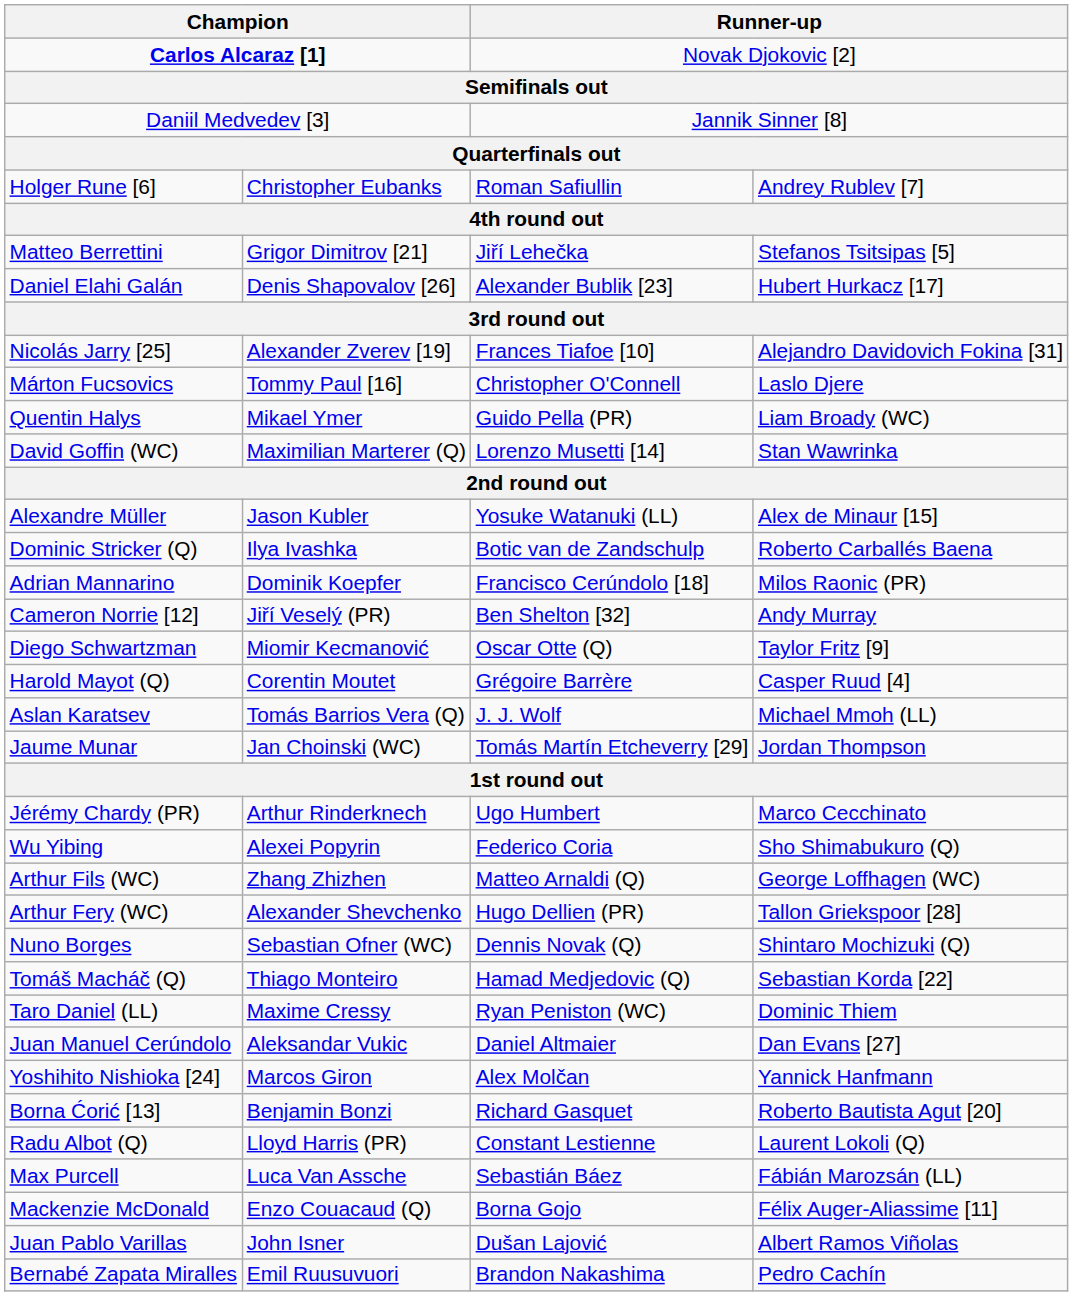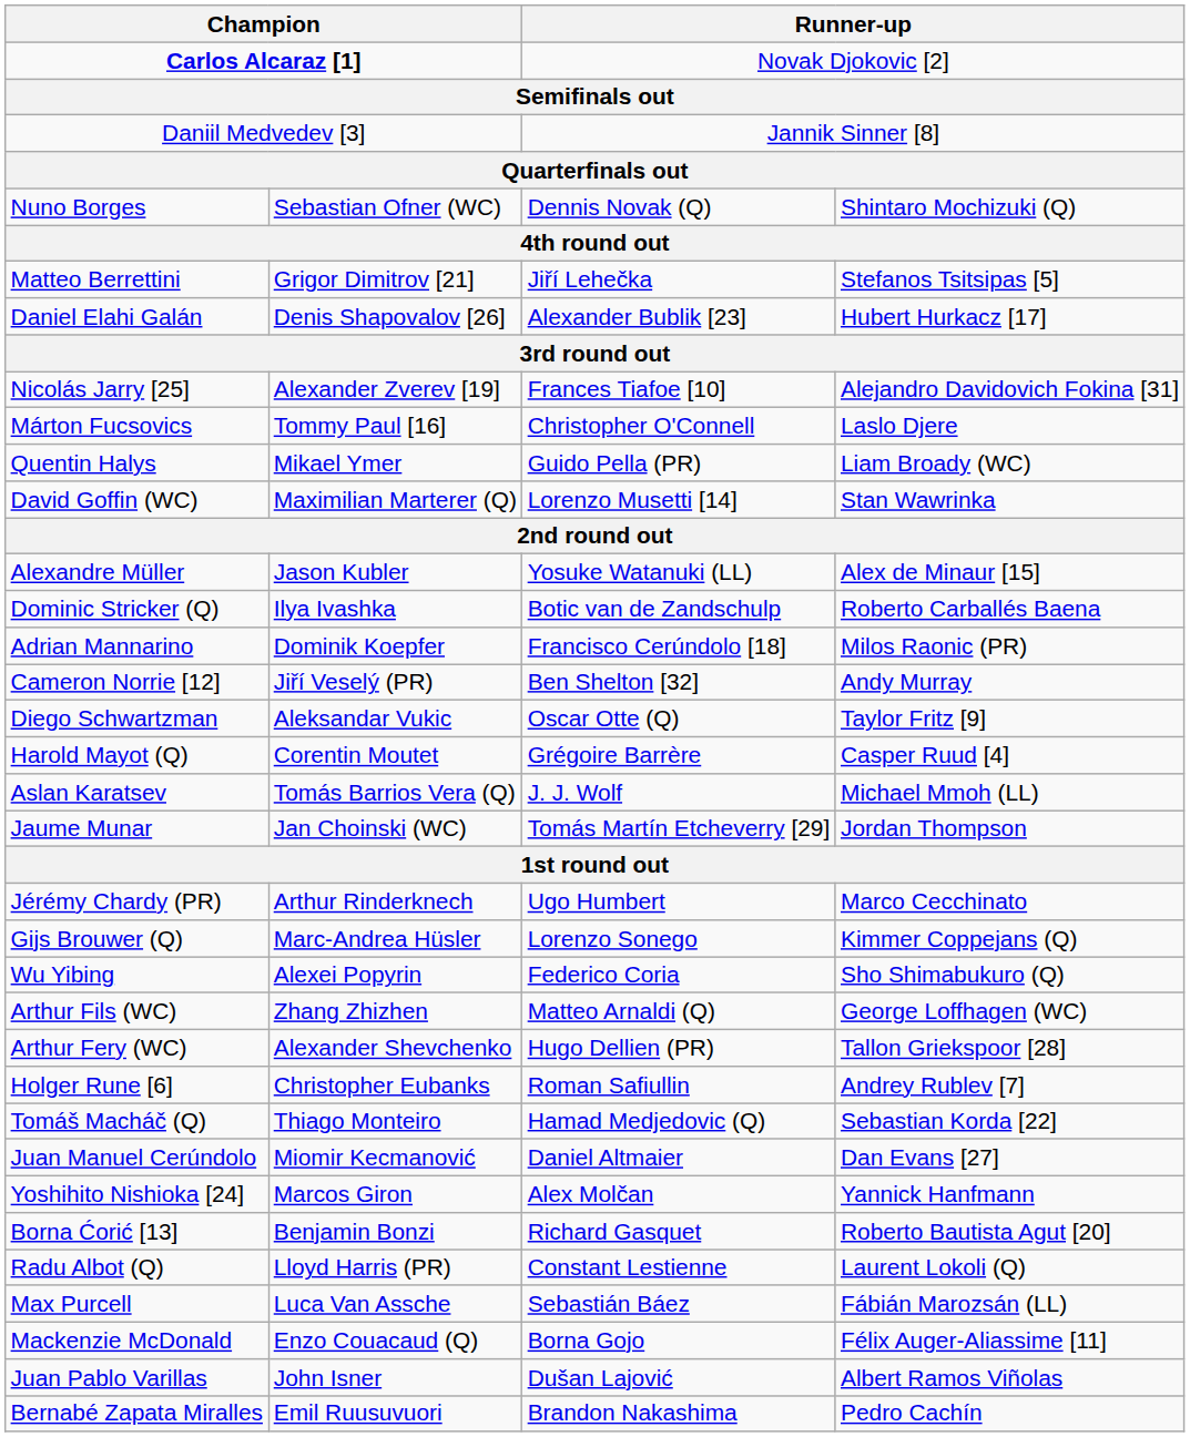 <table class="wikitable collapsible collapsed" style="font-size:90%">
 <tr>
 <th colspan=2>Champion</th>
 <th colspan=2>Runner-up</th>
 </tr>
 <tr style="text-align:center;">
 <td colspan=2> <strong><a href='#'>Carlos Alcaraz</a> [1]</strong></td>
 <td colspan=2>  <a href='#'>Novak Djokovic</a> [2]</td>
 </tr>
 <tr>
 <th colspan=4>Semifinals out</th>
 </tr>
 <tr style="text-align:center;">
 <td colspan=2> <a href='#'>Daniil Medvedev</a> [3]</td>
 <td colspan=2> <a href='#'>Jannik Sinner</a> [8]</td>
 </tr>
 <tr>
 <th colspan=4>Quarterfinals out</th>
 </tr>
 <tr>
-<td> <a href='#'>Holger Rune</a> [6]</td>
-<td> <a href='#'>Christopher Eubanks</a></td>
-<td> <a href='#'>Roman Safiullin</a></td>
-<td> <a href='#'>Andrey Rublev</a> [7]</td>
+<td> <a href='#'>Nuno Borges</a></td>
+<td> <a href='#'>Sebastian Ofner</a> (WC)</td>
+<td> <a href='#'>Dennis Novak</a> (Q)</td>
+<td> <a href='#'>Shintaro Mochizuki</a> (Q)</td>
 </tr>
 <tr>
 <th colspan=4>4th round out</th>
 </tr>
 <tr>
 <td> <a href='#'>Matteo Berrettini</a></td>
 <td> <a href='#'>Grigor Dimitrov</a> [21]</td>
 <td> <a href='#'>Jiří Lehečka</a></td>
 <td> <a href='#'>Stefanos Tsitsipas</a> [5]</td>
 </tr>
 <tr>
 <td> <a href='#'>Daniel Elahi Galán</a></td>
 <td> <a href='#'>Denis Shapovalov</a> [26]</td>
 <td> <a href='#'>Alexander Bublik</a> [23]</td>
 <td> <a href='#'>Hubert Hurkacz</a> [17]</td>
 </tr>
 <tr>
 <th colspan=4>3rd round out</th>
 </tr>
 <tr>
 <td> <a href='#'>Nicolás Jarry</a> [25]</td>
 <td> <a href='#'>Alexander Zverev</a> [19]</td>
 <td> <a href='#'>Frances Tiafoe</a> [10]</td>
 <td> <a href='#'>Alejandro Davidovich Fokina</a> [31]</td>
 </tr>
 <tr>
 <td> <a href='#'>Márton Fucsovics</a></td>
 <td> <a href='#'>Tommy Paul</a> [16]</td>
 <td> <a href='#'>Christopher O'Connell</a></td>
 <td> <a href='#'>Laslo Djere</a></td>
 </tr>
 <tr>
 <td> <a href='#'>Quentin Halys</a></td>
 <td> <a href='#'>Mikael Ymer</a></td>
 <td> <a href='#'>Guido Pella</a> (PR)</td>
 <td> <a href='#'>Liam Broady</a> (WC)</td>
 </tr>
 <tr>
 <td> <a href='#'>David Goffin</a> (WC)</td>
 <td> <a href='#'>Maximilian Marterer</a> (Q)</td>
 <td> <a href='#'>Lorenzo Musetti</a> [14]</td>
 <td> <a href='#'>Stan Wawrinka</a></td>
 </tr>
 <tr>
 <th colspan=4>2nd round out</th>
 </tr>
 <tr>
 <td> <a href='#'>Alexandre Müller</a></td>
 <td> <a href='#'>Jason Kubler</a></td>
 <td> <a href='#'>Yosuke Watanuki</a> (LL)</td>
 <td> <a href='#'>Alex de Minaur</a> [15]</td>
 </tr>
 <tr>
 <td> <a href='#'>Dominic Stricker</a> (Q)</td>
 <td> <a href='#'>Ilya Ivashka</a></td>
 <td> <a href='#'>Botic van de Zandschulp</a></td>
 <td> <a href='#'>Roberto Carballés Baena</a></td>
 </tr>
 <tr>
 <td> <a href='#'>Adrian Mannarino</a></td>
 <td> <a href='#'>Dominik Koepfer</a></td>
 <td> <a href='#'>Francisco Cerúndolo</a> [18]</td>
 <td> <a href='#'>Milos Raonic</a> (PR)</td>
 </tr>
 <tr>
 <td> <a href='#'>Cameron Norrie</a> [12]</td>
 <td> <a href='#'>Jiří Veselý</a> (PR)</td>
 <td> <a href='#'>Ben Shelton</a> [32]</td>
 <td> <a href='#'>Andy Murray</a></td>
 </tr>
 <tr>
 <td> <a href='#'>Diego Schwartzman</a></td>
-<td> <a href='#'>Miomir Kecmanović</a></td>
+<td> <a href='#'>Aleksandar Vukic</a></td>
 <td> <a href='#'>Oscar Otte</a> (Q)</td>
 <td> <a href='#'>Taylor Fritz</a> [9]</td>
 </tr>
 <tr>
 <td> <a href='#'>Harold Mayot</a> (Q)</td>
 <td> <a href='#'>Corentin Moutet</a></td>
 <td> <a href='#'>Grégoire Barrère</a></td>
 <td> <a href='#'>Casper Ruud</a> [4]</td>
 </tr>
 <tr>
 <td> <a href='#'>Aslan Karatsev</a></td>
 <td> <a href='#'>Tomás Barrios Vera</a> (Q)</td>
 <td> <a href='#'>J. J. Wolf</a></td>
 <td> <a href='#'>Michael Mmoh</a> (LL)</td>
 </tr>
 <tr>
 <td> <a href='#'>Jaume Munar</a></td>
 <td> <a href='#'>Jan Choinski</a> (WC)</td>
 <td> <a href='#'>Tomás Martín Etcheverry</a> [29]</td>
 <td> <a href='#'>Jordan Thompson</a></td>
 </tr>
 <tr>
 <th colspan=4>1st round out</th>
 </tr>
 <tr>
 <td> <a href='#'>Jérémy Chardy</a> (PR)</td>
 <td> <a href='#'>Arthur Rinderknech</a></td>
 <td> <a href='#'>Ugo Humbert</a></td>
 <td> <a href='#'>Marco Cecchinato</a></td>
 </tr>
 <tr>
+<td> <a href='#'>Gijs Brouwer</a> (Q)</td>
+<td> <a href='#'>Marc-Andrea Hüsler</a></td>
+<td> <a href='#'>Lorenzo Sonego</a></td>
+<td> <a href='#'>Kimmer Coppejans</a> (Q)</td>
+</tr>
+<tr>
 <td> <a href='#'>Wu Yibing</a></td>
 <td> <a href='#'>Alexei Popyrin</a></td>
 <td> <a href='#'>Federico Coria</a></td>
 <td> <a href='#'>Sho Shimabukuro</a> (Q)</td>
 </tr>
 <tr>
 <td> <a href='#'>Arthur Fils</a> (WC)</td>
 <td> <a href='#'>Zhang Zhizhen</a></td>
 <td> <a href='#'>Matteo Arnaldi</a> (Q)</td>
 <td> <a href='#'>George Loffhagen</a> (WC)</td>
 </tr>
 <tr>
 <td> <a href='#'>Arthur Fery</a> (WC)</td>
 <td> <a href='#'>Alexander Shevchenko</a></td>
 <td> <a href='#'>Hugo Dellien</a> (PR)</td>
 <td> <a href='#'>Tallon Griekspoor</a> [28]</td>
 </tr>
 <tr>
-<td> <a href='#'>Nuno Borges</a></td>
-<td> <a href='#'>Sebastian Ofner</a> (WC)</td>
-<td> <a href='#'>Dennis Novak</a> (Q)</td>
-<td> <a href='#'>Shintaro Mochizuki</a> (Q)</td>
+<td> <a href='#'>Holger Rune</a> [6]</td>
+<td> <a href='#'>Christopher Eubanks</a></td>
+<td> <a href='#'>Roman Safiullin</a></td>
+<td> <a href='#'>Andrey Rublev</a> [7]</td>
 </tr>
 <tr>
 <td> <a href='#'>Tomáš Macháč</a> (Q)</td>
 <td> <a href='#'>Thiago Monteiro</a></td>
 <td> <a href='#'>Hamad Medjedovic</a> (Q)</td>
 <td> <a href='#'>Sebastian Korda</a> [22]</td>
 </tr>
 <tr>
-<td> <a href='#'>Taro Daniel</a> (LL)</td>
-<td> <a href='#'>Maxime Cressy</a></td>
-<td> <a href='#'>Ryan Peniston</a> (WC)</td>
-<td> <a href='#'>Dominic Thiem</a></td>
-</tr>
-<tr>
 <td> <a href='#'>Juan Manuel Cerúndolo</a></td>
-<td> <a href='#'>Aleksandar Vukic</a></td>
+<td> <a href='#'>Miomir Kecmanović</a></td>
 <td> <a href='#'>Daniel Altmaier</a></td>
 <td> <a href='#'>Dan Evans</a> [27]</td>
 </tr>
 <tr>
 <td> <a href='#'>Yoshihito Nishioka</a> [24]</td>
 <td> <a href='#'>Marcos Giron</a></td>
 <td> <a href='#'>Alex Molčan</a></td>
 <td> <a href='#'>Yannick Hanfmann</a></td>
 </tr>
 <tr>
 <td> <a href='#'>Borna Ćorić</a> [13]</td>
 <td> <a href='#'>Benjamin Bonzi</a></td>
 <td> <a href='#'>Richard Gasquet</a></td>
 <td> <a href='#'>Roberto Bautista Agut</a> [20]</td>
 </tr>
 <tr>
 <td> <a href='#'>Radu Albot</a> (Q)</td>
 <td> <a href='#'>Lloyd Harris</a> (PR)</td>
 <td> <a href='#'>Constant Lestienne</a></td>
 <td> <a href='#'>Laurent Lokoli</a> (Q)</td>
 </tr>
 <tr>
 <td> <a href='#'>Max Purcell</a></td>
 <td> <a href='#'>Luca Van Assche</a></td>
 <td> <a href='#'>Sebastián Báez</a></td>
 <td> <a href='#'>Fábián Marozsán</a> (LL)</td>
 </tr>
 <tr>
 <td> <a href='#'>Mackenzie McDonald</a></td>
 <td> <a href='#'>Enzo Couacaud</a> (Q)</td>
 <td> <a href='#'>Borna Gojo</a></td>
 <td> <a href='#'>Félix Auger-Aliassime</a> [11]</td>
 </tr>
 <tr>
 <td> <a href='#'>Juan Pablo Varillas</a></td>
 <td> <a href='#'>John Isner</a></td>
 <td> <a href='#'>Dušan Lajović</a></td>
 <td> <a href='#'>Albert Ramos Viñolas</a></td>
 </tr>
 <tr>
 <td> <a href='#'>Bernabé Zapata Miralles</a></td>
 <td> <a href='#'>Emil Ruusuvuori</a></td>
 <td> <a href='#'>Brandon Nakashima</a></td>
 <td> <a href='#'>Pedro Cachín</a></td>
 </tr>
 </table>
